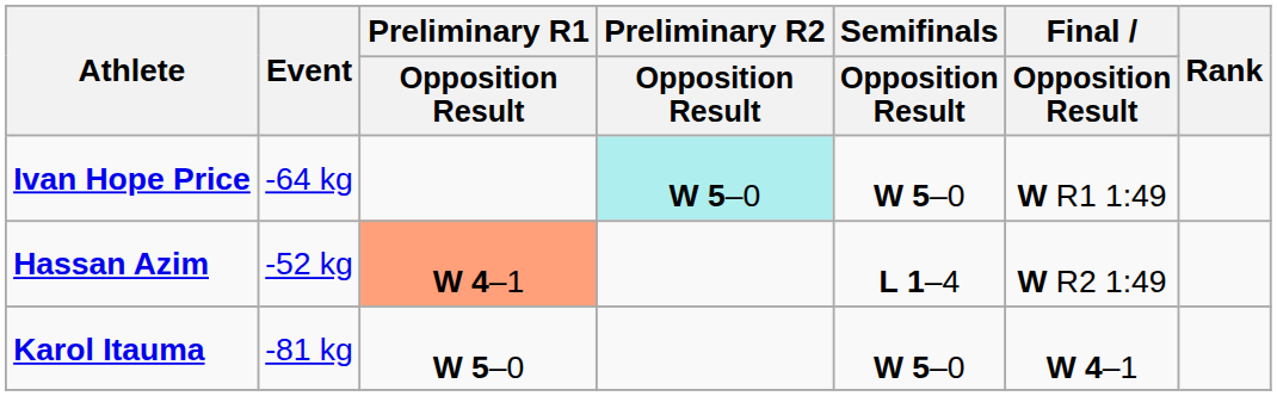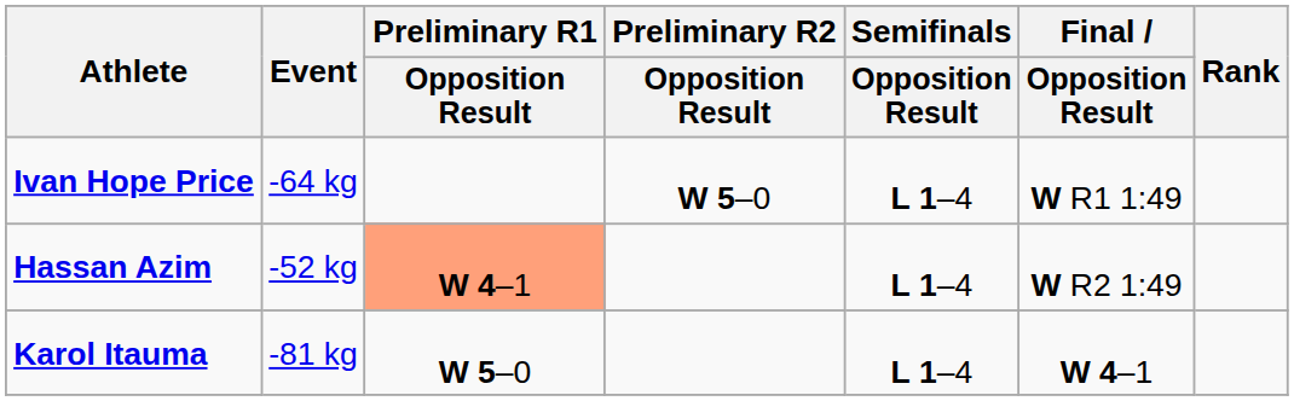 <table class="wikitable" style="font-size:90%;">
 <tr>
 <th rowspan=2>Athlete</th>
 <th rowspan=2>Event</th>
 <th>Preliminary R1</th>
 <th>Preliminary R2</th>
 <th>Semifinals</th>
 <th>Final / </th>
 <th rowspan=2>Rank</th>
 </tr>
 <tr style="font-size:95%">
 <th>Opposition<br>Result</th>
 <th>Opposition<br>Result</th>
 <th>Opposition<br>Result</th>
 <th>Opposition<br>Result</th>
 </tr>
 <tr align=center>
 <td align=left><strong><a href='#'>Ivan Hope Price</a></strong></td>
 <td align=left><a href='#'>-64 kg</a></td>
 <td></td>
-<td style="background: paleturquoise;"><br><strong>W</strong> <strong>5</strong>–0</td>
 <td><br><strong>W</strong> <strong>5</strong>–0</td>
+<td><br><strong>L</strong> <strong>1</strong>–4</td>
 <td><br><strong>W</strong> <strong></strong> R1 1:49</td>
 <td></td>
 </tr>
 <tr align=center>
 <td align=left><strong><a href='#'>Hassan Azim</a></strong></td>
 <td align=left><a href='#'>-52 kg</a></td>
 <td style="background: lightsalmon;"><br><strong>W</strong> <strong>4</strong>–1</td>
 <td></td>
 <td><br><strong>L</strong> <strong>1</strong>–4</td>
 <td><br><strong>W</strong> <strong></strong> R2 1:49</td>
 <td></td>
 </tr>
 <tr align=center>
 <td align=left><strong><a href='#'>Karol Itauma</a></strong></td>
 <td align=left><a href='#'>-81 kg</a></td>
 <td><br><strong>W</strong> <strong>5</strong>–0</td>
 <td></td>
-<td><br><strong>W</strong> <strong>5</strong>–0</td>
+<td><br><strong>L</strong> <strong>1</strong>–4</td>
 <td><br><strong>W</strong> <strong>4</strong>–1</td>
 <td></td>
 </tr>
 </table>
